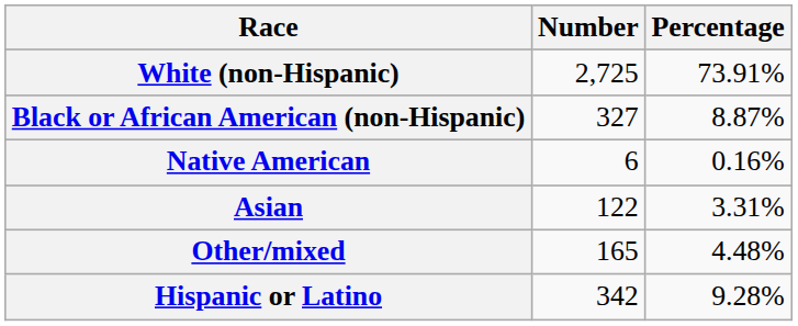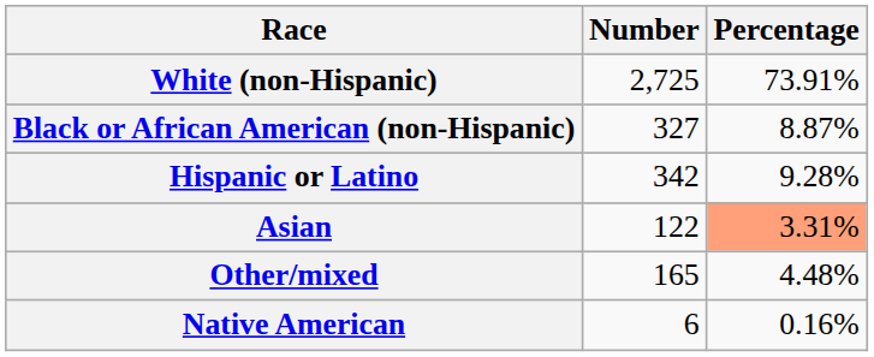 <table class="wikitable" style="text-align:right">
 <tr>
 <th scope="col">Race</th>
 <th scope="col">Number</th>
 <th scope="col">Percentage</th>
 </tr>
 <tr>
 <th scope="row"><a href='#'>White</a> (non-Hispanic)</th>
 <td>2,725</td>
 <td>73.91%</td>
 </tr>
 <tr>
 <th scope="row"><a href='#'>Black or African American</a> (non-Hispanic)</th>
 <td>327</td>
 <td>8.87%</td>
 </tr>
 <tr>
-<th scope="row"><a href='#'>Native American</a></th>
-<td>6</td>
-<td>0.16%</td>
+<th scope="row"><a href='#'>Hispanic</a> or <a href='#'>Latino</a></th>
+<td>342</td>
+<td>9.28%</td>
 </tr>
 <tr>
 <th scope="row"><a href='#'>Asian</a></th>
 <td>122</td>
-<td>3.31%</td>
+<td style="background: lightsalmon;">3.31%</td>
 </tr>
 <tr>
 <th scope="row"><a href='#'>Other/mixed</a></th>
 <td>165</td>
 <td>4.48%</td>
 </tr>
 <tr>
-<th scope="row"><a href='#'>Hispanic</a> or <a href='#'>Latino</a></th>
-<td>342</td>
-<td>9.28%</td>
+<th scope="row"><a href='#'>Native American</a></th>
+<td>6</td>
+<td>0.16%</td>
 </tr>
 </table>
